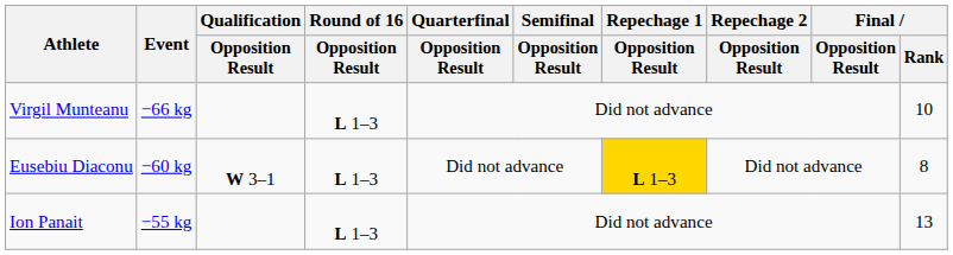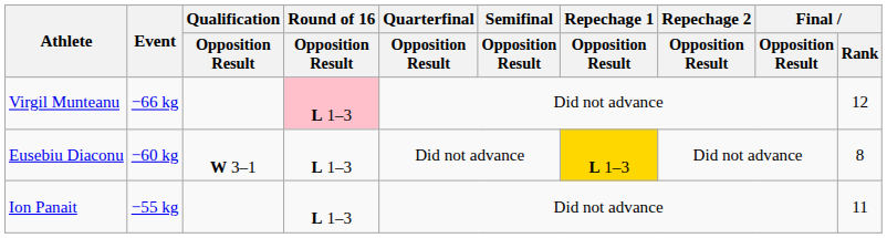 <table class="wikitable" style="font-size:90%">
 <tr>
 <th rowspan="2">Athlete</th>
 <th rowspan="2">Event</th>
 <th>Qualification</th>
 <th>Round of 16</th>
 <th>Quarterfinal</th>
 <th>Semifinal</th>
 <th>Repechage 1</th>
 <th>Repechage 2</th>
 <th colspan=2>Final / </th>
 </tr>
 <tr style="font-size: 95%">
 <th>Opposition<br>Result</th>
 <th>Opposition<br>Result</th>
 <th>Opposition<br>Result</th>
 <th>Opposition<br>Result</th>
 <th>Opposition<br>Result</th>
 <th>Opposition<br>Result</th>
 <th>Opposition<br>Result</th>
 <th>Rank</th>
 </tr>
 <tr align=center>
 <td align=left><a href='#'>Virgil Munteanu</a></td>
 <td align=left><a href='#'>−66 kg</a></td>
 <td></td>
-<td><br><strong>L</strong> 1–3 <sup></sup></td>
+<td style="background: pink;"><br><strong>L</strong> 1–3 <sup></sup></td>
 <td colspan=5>Did not advance</td>
-<td>10</td>
+<td>12</td>
 </tr>
 <tr align=center>
 <td align=left><a href='#'>Eusebiu Diaconu</a></td>
 <td align=left><a href='#'>−60 kg</a></td>
 <td><br><strong>W</strong> 3–1 <sup></sup></td>
 <td><br><strong>L</strong> 1–3 <sup></sup></td>
 <td colspan=2>Did not advance</td>
 <td style="background: gold;"><br><strong>L</strong> 1–3 <sup></sup></td>
 <td colspan=2>Did not advance</td>
 <td>8</td>
 </tr>
 <tr align=center>
 <td align=left><a href='#'>Ion Panait</a></td>
 <td align=left><a href='#'>−55 kg</a></td>
 <td></td>
 <td><br><strong>L</strong> 1–3 <sup></sup></td>
 <td colspan=5>Did not advance</td>
-<td>13</td>
+<td>11</td>
 </tr>
 </table>
